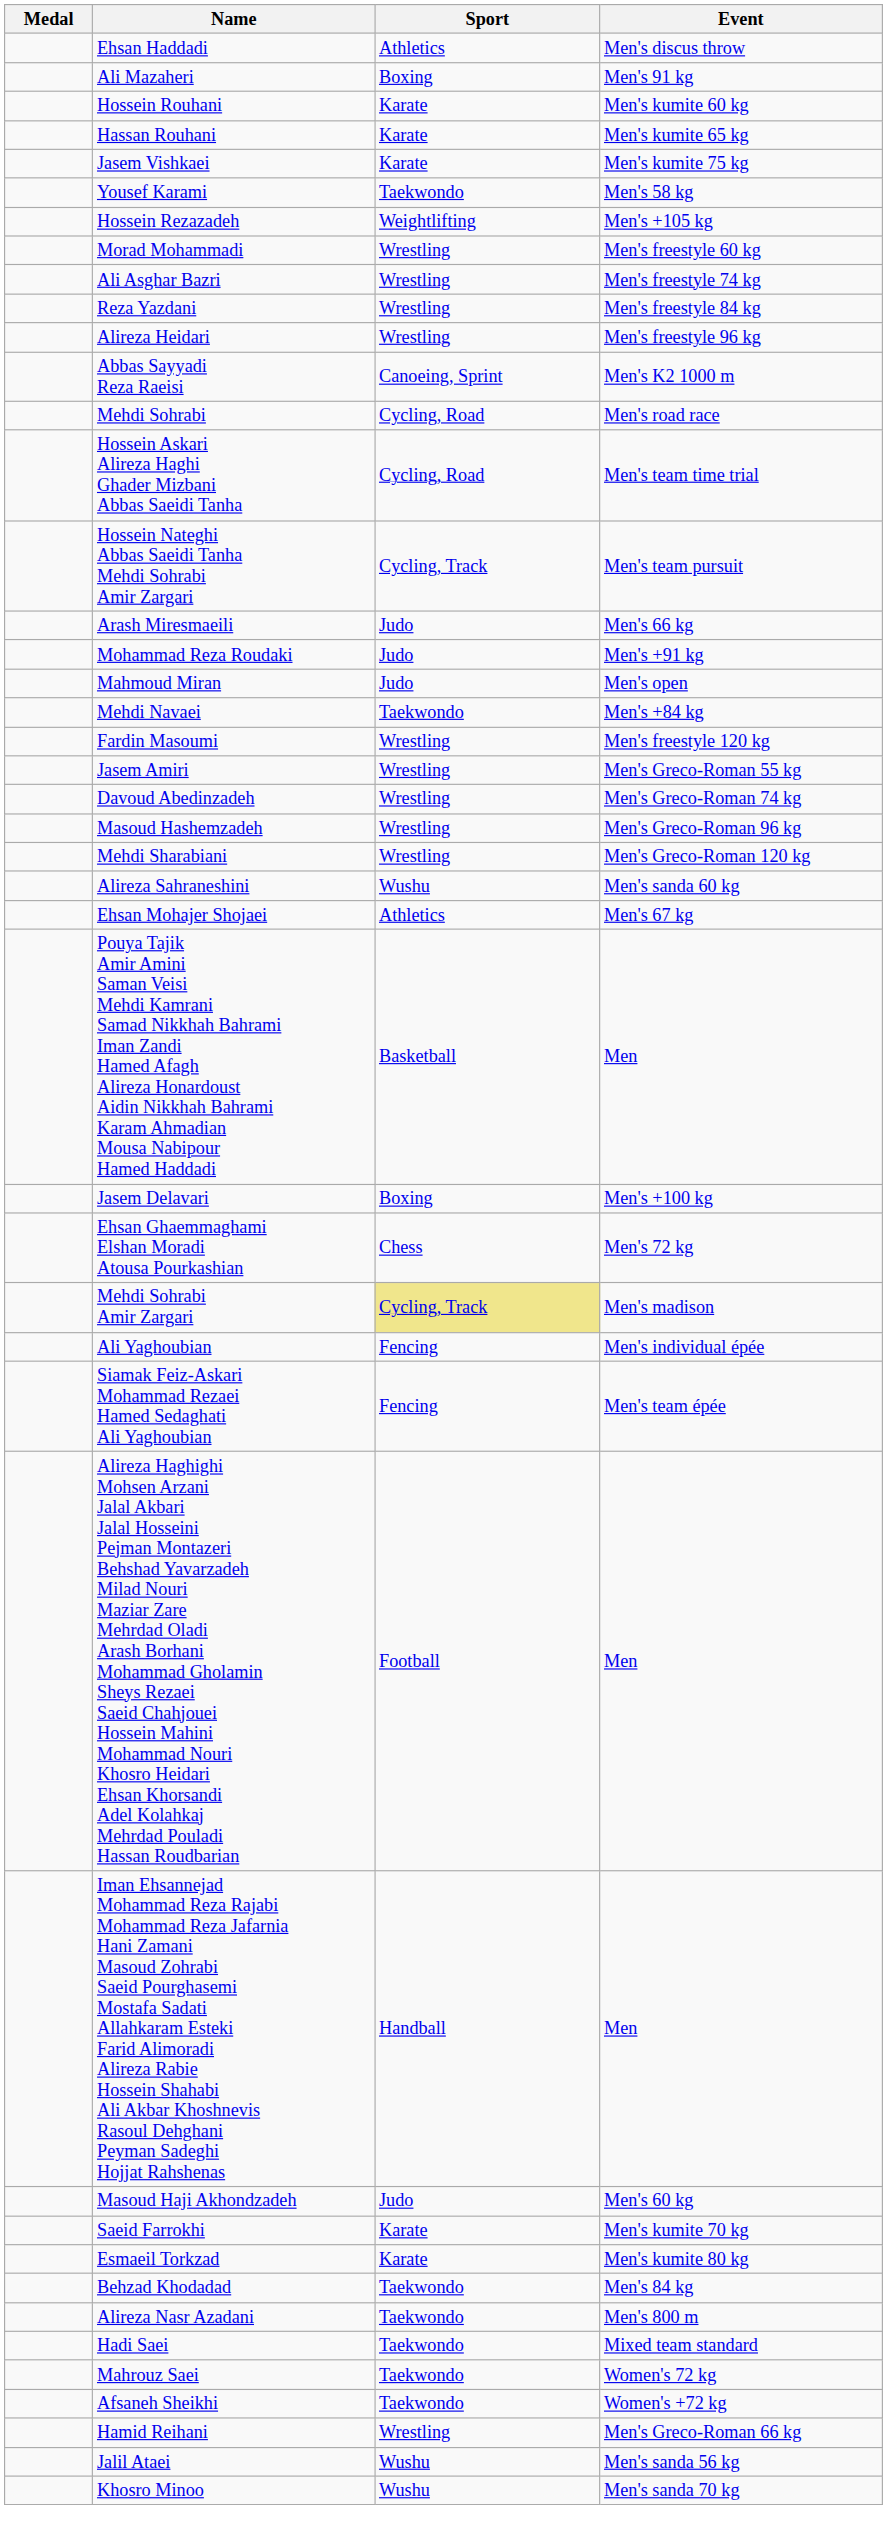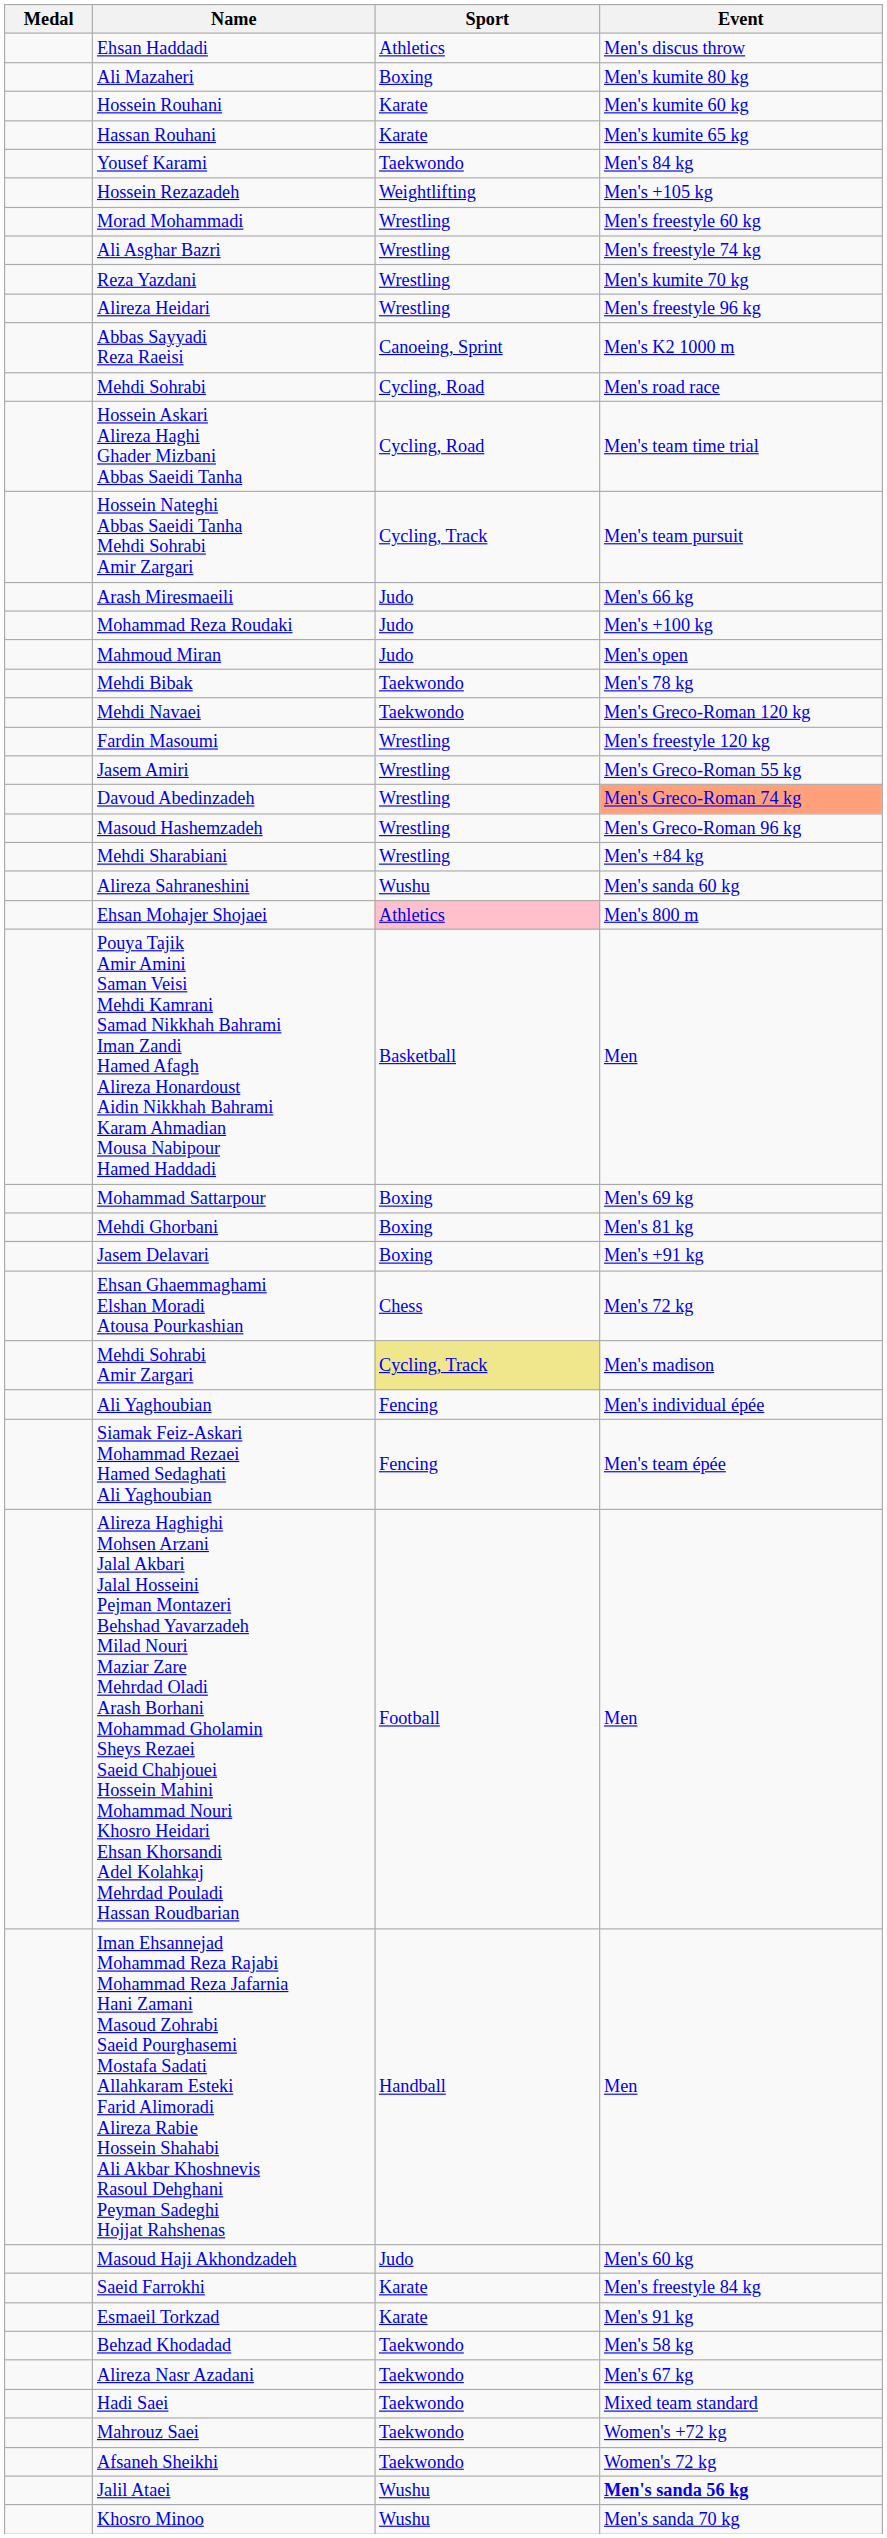 <table class="wikitable sortable" style="text-align:left;">
 <tr>
 <th width="70">Medal</th>
 <th width="240">Name</th>
 <th width="190">Sport</th>
 <th width="240">Event</th>
 </tr>
 <tr>
 <td></td>
 <td><a href='#'>Ehsan Haddadi</a></td>
 <td><a href='#'>Athletics</a></td>
 <td><a href='#'>Men's discus throw</a></td>
 </tr>
 <tr>
 <td></td>
 <td><a href='#'>Ali Mazaheri</a></td>
 <td><a href='#'>Boxing</a></td>
-<td><a href='#'>Men's 91 kg</a></td>
+<td><a href='#'>Men's kumite 80 kg</a></td>
 </tr>
 <tr>
 <td></td>
 <td><a href='#'>Hossein Rouhani</a></td>
 <td><a href='#'>Karate</a></td>
 <td><a href='#'>Men's kumite 60 kg</a></td>
 </tr>
 <tr>
 <td></td>
 <td><a href='#'>Hassan Rouhani</a></td>
 <td><a href='#'>Karate</a></td>
 <td><a href='#'>Men's kumite 65 kg</a></td>
 </tr>
 <tr>
 <td></td>
-<td><a href='#'>Jasem Vishkaei</a></td>
-<td><a href='#'>Karate</a></td>
-<td><a href='#'>Men's kumite 75 kg</a></td>
-</tr>
-<tr>
-<td></td>
 <td><a href='#'>Yousef Karami</a></td>
 <td><a href='#'>Taekwondo</a></td>
-<td><a href='#'>Men's 58 kg</a></td>
+<td><a href='#'>Men's 84 kg</a></td>
 </tr>
 <tr>
 <td></td>
 <td><a href='#'>Hossein Rezazadeh</a></td>
 <td><a href='#'>Weightlifting</a></td>
 <td><a href='#'>Men's +105 kg</a></td>
 </tr>
 <tr>
 <td></td>
 <td><a href='#'>Morad Mohammadi</a></td>
 <td><a href='#'>Wrestling</a></td>
 <td><a href='#'>Men's freestyle 60 kg</a></td>
 </tr>
 <tr>
 <td></td>
 <td><a href='#'>Ali Asghar Bazri</a></td>
 <td><a href='#'>Wrestling</a></td>
 <td><a href='#'>Men's freestyle 74 kg</a></td>
 </tr>
 <tr>
 <td></td>
 <td><a href='#'>Reza Yazdani</a></td>
 <td><a href='#'>Wrestling</a></td>
-<td><a href='#'>Men's freestyle 84 kg</a></td>
+<td><a href='#'>Men's kumite 70 kg</a></td>
 </tr>
 <tr>
 <td></td>
 <td><a href='#'>Alireza Heidari</a></td>
 <td><a href='#'>Wrestling</a></td>
 <td><a href='#'>Men's freestyle 96 kg</a></td>
 </tr>
 <tr>
 <td></td>
 <td><a href='#'>Abbas Sayyadi</a><br><a href='#'>Reza Raeisi</a></td>
 <td><a href='#'>Canoeing, Sprint</a></td>
 <td><a href='#'>Men's K2 1000 m</a></td>
 </tr>
 <tr>
 <td></td>
 <td><a href='#'>Mehdi Sohrabi</a></td>
 <td><a href='#'>Cycling, Road</a></td>
 <td><a href='#'>Men's road race</a></td>
 </tr>
 <tr>
 <td></td>
 <td><a href='#'>Hossein Askari</a><br><a href='#'>Alireza Haghi</a><br><a href='#'>Ghader Mizbani</a><br><a href='#'>Abbas Saeidi Tanha</a></td>
 <td><a href='#'>Cycling, Road</a></td>
 <td><a href='#'>Men's team time trial</a></td>
 </tr>
 <tr>
 <td></td>
 <td><a href='#'>Hossein Nateghi</a><br><a href='#'>Abbas Saeidi Tanha</a><br><a href='#'>Mehdi Sohrabi</a><br><a href='#'>Amir Zargari</a></td>
 <td><a href='#'>Cycling, Track</a></td>
 <td><a href='#'>Men's team pursuit</a></td>
 </tr>
 <tr>
 <td></td>
 <td><a href='#'>Arash Miresmaeili</a></td>
 <td><a href='#'>Judo</a></td>
 <td><a href='#'>Men's 66 kg</a></td>
 </tr>
 <tr>
 <td></td>
 <td><a href='#'>Mohammad Reza Roudaki</a></td>
 <td><a href='#'>Judo</a></td>
-<td><a href='#'>Men's +91 kg</a></td>
+<td><a href='#'>Men's +100 kg</a></td>
 </tr>
 <tr>
 <td></td>
 <td><a href='#'>Mahmoud Miran</a></td>
 <td><a href='#'>Judo</a></td>
 <td><a href='#'>Men's open</a></td>
 </tr>
 <tr>
 <td></td>
+<td><a href='#'>Mehdi Bibak</a></td>
+<td><a href='#'>Taekwondo</a></td>
+<td><a href='#'>Men's 78 kg</a></td>
+</tr>
+<tr>
+<td></td>
 <td><a href='#'>Mehdi Navaei</a></td>
 <td><a href='#'>Taekwondo</a></td>
-<td><a href='#'>Men's +84 kg</a></td>
+<td><a href='#'>Men's Greco-Roman 120 kg</a></td>
 </tr>
 <tr>
 <td></td>
 <td><a href='#'>Fardin Masoumi</a></td>
 <td><a href='#'>Wrestling</a></td>
 <td><a href='#'>Men's freestyle 120 kg</a></td>
 </tr>
 <tr>
 <td></td>
 <td><a href='#'>Jasem Amiri</a></td>
 <td><a href='#'>Wrestling</a></td>
 <td><a href='#'>Men's Greco-Roman 55 kg</a></td>
 </tr>
 <tr>
 <td></td>
 <td><a href='#'>Davoud Abedinzadeh</a></td>
 <td><a href='#'>Wrestling</a></td>
-<td><a href='#'>Men's Greco-Roman 74 kg</a></td>
+<td style="background: lightsalmon;"><a href='#'>Men's Greco-Roman 74 kg</a></td>
 </tr>
 <tr>
 <td></td>
 <td><a href='#'>Masoud Hashemzadeh</a></td>
 <td><a href='#'>Wrestling</a></td>
 <td><a href='#'>Men's Greco-Roman 96 kg</a></td>
 </tr>
 <tr>
 <td></td>
 <td><a href='#'>Mehdi Sharabiani</a></td>
 <td><a href='#'>Wrestling</a></td>
-<td><a href='#'>Men's Greco-Roman 120 kg</a></td>
+<td><a href='#'>Men's +84 kg</a></td>
 </tr>
 <tr>
 <td></td>
 <td><a href='#'>Alireza Sahraneshini</a></td>
 <td><a href='#'>Wushu</a></td>
 <td><a href='#'>Men's sanda 60 kg</a></td>
 </tr>
 <tr>
 <td></td>
 <td><a href='#'>Ehsan Mohajer Shojaei</a></td>
-<td><a href='#'>Athletics</a></td>
-<td><a href='#'>Men's 67 kg</a></td>
+<td style="background: pink;"><a href='#'>Athletics</a></td>
+<td><a href='#'>Men's 800 m</a></td>
 </tr>
 <tr>
 <td></td>
 <td><a href='#'>Pouya Tajik</a><br><a href='#'>Amir Amini</a><br><a href='#'>Saman Veisi</a><br><a href='#'>Mehdi Kamrani</a><br><a href='#'>Samad Nikkhah Bahrami</a><br><a href='#'>Iman Zandi</a><br><a href='#'>Hamed Afagh</a><br><a href='#'>Alireza Honardoust</a><br><a href='#'>Aidin Nikkhah Bahrami</a><br><a href='#'>Karam Ahmadian</a><br><a href='#'>Mousa Nabipour</a><br><a href='#'>Hamed Haddadi</a></td>
 <td><a href='#'>Basketball</a></td>
 <td><a href='#'>Men</a></td>
 </tr>
 <tr>
 <td></td>
+<td><a href='#'>Mohammad Sattarpour</a></td>
+<td><a href='#'>Boxing</a></td>
+<td><a href='#'>Men's 69 kg</a></td>
+</tr>
+<tr>
+<td></td>
+<td><a href='#'>Mehdi Ghorbani</a></td>
+<td><a href='#'>Boxing</a></td>
+<td><a href='#'>Men's 81 kg</a></td>
+</tr>
+<tr>
+<td></td>
 <td><a href='#'>Jasem Delavari</a></td>
 <td><a href='#'>Boxing</a></td>
-<td><a href='#'>Men's +100 kg</a></td>
+<td><a href='#'>Men's +91 kg</a></td>
 </tr>
 <tr>
 <td></td>
 <td><a href='#'>Ehsan Ghaemmaghami</a><br><a href='#'>Elshan Moradi</a><br><a href='#'>Atousa Pourkashian</a></td>
 <td><a href='#'>Chess</a></td>
 <td><a href='#'>Men's 72 kg</a></td>
 </tr>
 <tr>
 <td></td>
 <td><a href='#'>Mehdi Sohrabi</a><br><a href='#'>Amir Zargari</a></td>
 <td style="background: khaki;"><a href='#'>Cycling, Track</a></td>
 <td><a href='#'>Men's madison</a></td>
 </tr>
 <tr>
 <td></td>
 <td><a href='#'>Ali Yaghoubian</a></td>
 <td><a href='#'>Fencing</a></td>
 <td><a href='#'>Men's individual épée</a></td>
 </tr>
 <tr>
 <td></td>
 <td><a href='#'>Siamak Feiz-Askari</a><br> <a href='#'>Mohammad Rezaei</a><br> <a href='#'>Hamed Sedaghati</a><br> <a href='#'>Ali Yaghoubian</a></td>
 <td><a href='#'>Fencing</a></td>
 <td><a href='#'>Men's team épée</a></td>
 </tr>
 <tr>
 <td></td>
 <td><a href='#'>Alireza Haghighi</a><br><a href='#'>Mohsen Arzani</a><br><a href='#'>Jalal Akbari</a><br><a href='#'>Jalal Hosseini</a><br><a href='#'>Pejman Montazeri</a><br><a href='#'>Behshad Yavarzadeh</a><br><a href='#'>Milad Nouri</a><br><a href='#'>Maziar Zare</a><br><a href='#'>Mehrdad Oladi</a><br><a href='#'>Arash Borhani</a><br><a href='#'>Mohammad Gholamin</a><br><a href='#'>Sheys Rezaei</a><br><a href='#'>Saeid Chahjouei</a><br><a href='#'>Hossein Mahini</a><br><a href='#'>Mohammad Nouri</a><br><a href='#'>Khosro Heidari</a><br><a href='#'>Ehsan Khorsandi</a><br><a href='#'>Adel Kolahkaj</a><br><a href='#'>Mehrdad Pouladi</a><br><a href='#'>Hassan Roudbarian</a></td>
 <td><a href='#'>Football</a></td>
 <td><a href='#'>Men</a></td>
 </tr>
 <tr>
 <td></td>
 <td><a href='#'>Iman Ehsannejad</a><br><a href='#'>Mohammad Reza Rajabi</a><br><a href='#'>Mohammad Reza Jafarnia</a><br><a href='#'>Hani Zamani</a><br><a href='#'>Masoud Zohrabi</a><br><a href='#'>Saeid Pourghasemi</a><br><a href='#'>Mostafa Sadati</a><br><a href='#'>Allahkaram Esteki</a><br><a href='#'>Farid Alimoradi</a><br><a href='#'>Alireza Rabie</a><br><a href='#'>Hossein Shahabi</a><br><a href='#'>Ali Akbar Khoshnevis</a><br><a href='#'>Rasoul Dehghani</a><br><a href='#'>Peyman Sadeghi</a><br><a href='#'>Hojjat Rahshenas</a></td>
 <td><a href='#'>Handball</a></td>
 <td><a href='#'>Men</a></td>
 </tr>
 <tr>
 <td></td>
 <td><a href='#'>Masoud Haji Akhondzadeh</a></td>
 <td><a href='#'>Judo</a></td>
 <td><a href='#'>Men's 60 kg</a></td>
 </tr>
 <tr>
 <td></td>
 <td><a href='#'>Saeid Farrokhi</a></td>
 <td><a href='#'>Karate</a></td>
-<td><a href='#'>Men's kumite 70 kg</a></td>
+<td><a href='#'>Men's freestyle 84 kg</a></td>
 </tr>
 <tr>
 <td></td>
 <td><a href='#'>Esmaeil Torkzad</a></td>
 <td><a href='#'>Karate</a></td>
-<td><a href='#'>Men's kumite 80 kg</a></td>
+<td><a href='#'>Men's 91 kg</a></td>
 </tr>
 <tr>
 <td></td>
 <td><a href='#'>Behzad Khodadad</a></td>
 <td><a href='#'>Taekwondo</a></td>
-<td><a href='#'>Men's 84 kg</a></td>
+<td><a href='#'>Men's 58 kg</a></td>
 </tr>
 <tr>
 <td></td>
 <td><a href='#'>Alireza Nasr Azadani</a></td>
 <td><a href='#'>Taekwondo</a></td>
-<td><a href='#'>Men's 800 m</a></td>
+<td><a href='#'>Men's 67 kg</a></td>
 </tr>
 <tr>
 <td></td>
 <td><a href='#'>Hadi Saei</a></td>
 <td><a href='#'>Taekwondo</a></td>
 <td><a href='#'>Mixed team standard</a></td>
 </tr>
 <tr>
 <td></td>
 <td><a href='#'>Mahrouz Saei</a></td>
 <td><a href='#'>Taekwondo</a></td>
-<td><a href='#'>Women's 72 kg</a></td>
+<td><a href='#'>Women's +72 kg</a></td>
 </tr>
 <tr>
 <td></td>
 <td><a href='#'>Afsaneh Sheikhi</a></td>
 <td><a href='#'>Taekwondo</a></td>
-<td><a href='#'>Women's +72 kg</a></td>
-</tr>
-<tr>
-<td></td>
-<td><a href='#'>Hamid Reihani</a></td>
-<td><a href='#'>Wrestling</a></td>
-<td><a href='#'>Men's Greco-Roman 66 kg</a></td>
+<td><a href='#'>Women's 72 kg</a></td>
 </tr>
 <tr>
 <td></td>
 <td><a href='#'>Jalil Ataei</a></td>
 <td><a href='#'>Wushu</a></td>
-<td><a href='#'>Men's sanda 56 kg</a></td>
+<td><strong><a href='#'>Men's sanda 56 kg</a></strong></td>
 </tr>
 <tr>
 <td></td>
 <td><a href='#'>Khosro Minoo</a></td>
 <td><a href='#'>Wushu</a></td>
 <td><a href='#'>Men's sanda 70 kg</a></td>
 </tr>
 </table>
